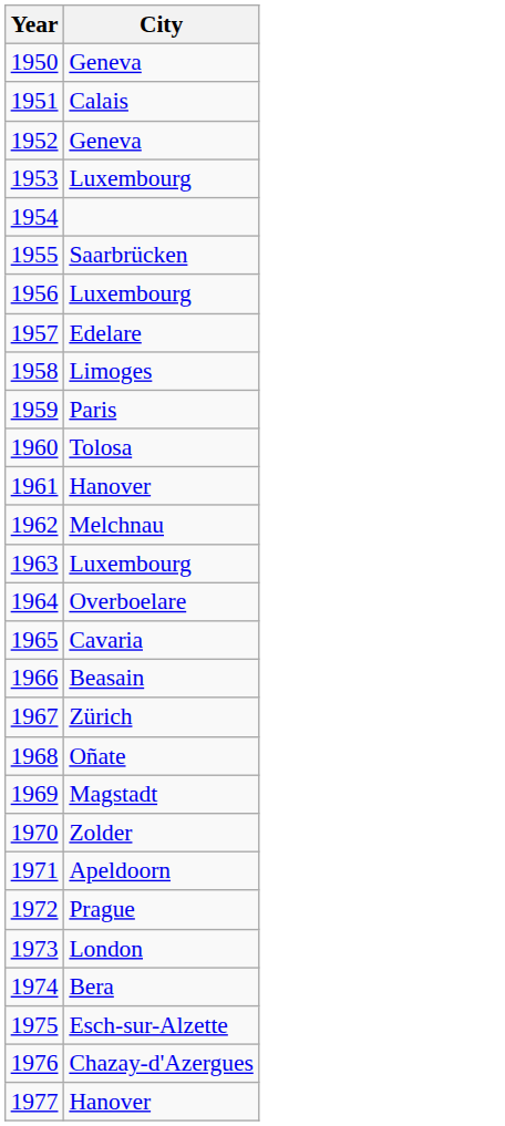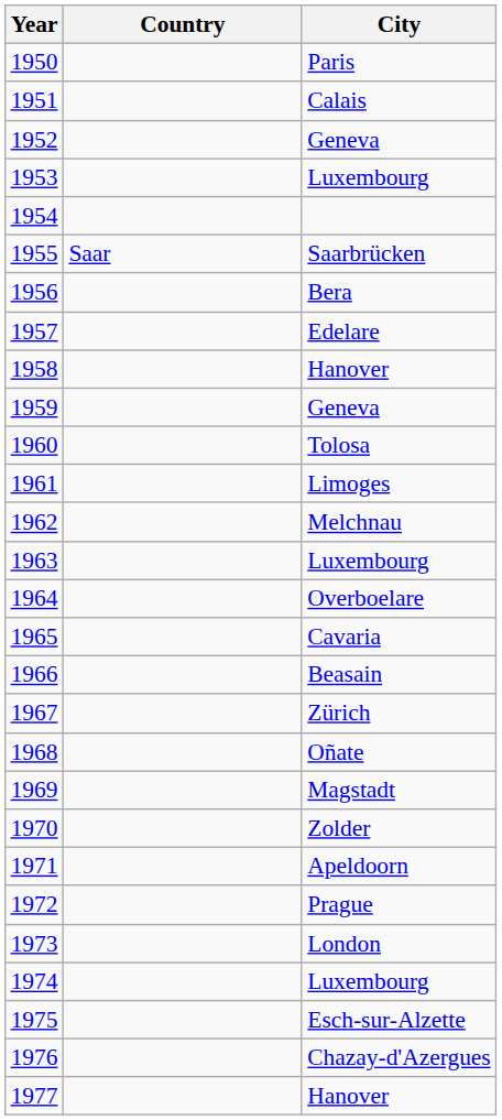 <table class="wikitable" style="font-size:97%;">
 <tr>
 <th>Year</th>
+<th width="150">Country</th>
 <th>City</th>
 </tr>
 <tr>
 <td><a href='#'>1950</a></td>
-<td><a href='#'>Geneva</a></td>
+<td></td>
+<td><a href='#'>Paris</a></td>
 </tr>
 <tr>
 <td><a href='#'>1951</a></td>
+<td></td>
 <td><a href='#'>Calais</a></td>
 </tr>
 <tr>
 <td><a href='#'>1952</a></td>
+<td></td>
 <td><a href='#'>Geneva</a></td>
 </tr>
 <tr>
 <td><a href='#'>1953</a></td>
+<td></td>
 <td><a href='#'>Luxembourg</a></td>
 </tr>
 <tr>
 <td><a href='#'>1954</a></td>
 <td></td>
+<td></td>
 </tr>
 <tr>
 <td><a href='#'>1955</a></td>
+<td> <a href='#'>Saar</a></td>
 <td><a href='#'>Saarbrücken</a></td>
 </tr>
 <tr>
 <td><a href='#'>1956</a></td>
-<td><a href='#'>Luxembourg</a></td>
+<td></td>
+<td><a href='#'>Bera</a></td>
 </tr>
 <tr>
 <td><a href='#'>1957</a></td>
+<td></td>
 <td><a href='#'>Edelare</a></td>
 </tr>
 <tr>
 <td><a href='#'>1958</a></td>
-<td><a href='#'>Limoges</a></td>
+<td></td>
+<td><a href='#'>Hanover</a></td>
 </tr>
 <tr>
 <td><a href='#'>1959</a></td>
-<td><a href='#'>Paris</a></td>
+<td></td>
+<td><a href='#'>Geneva</a></td>
 </tr>
 <tr>
 <td><a href='#'>1960</a></td>
+<td></td>
 <td><a href='#'>Tolosa</a></td>
 </tr>
 <tr>
 <td><a href='#'>1961</a></td>
-<td><a href='#'>Hanover</a></td>
+<td></td>
+<td><a href='#'>Limoges</a></td>
 </tr>
 <tr>
 <td><a href='#'>1962</a></td>
+<td></td>
 <td><a href='#'>Melchnau</a></td>
 </tr>
 <tr>
 <td><a href='#'>1963</a></td>
+<td></td>
 <td><a href='#'>Luxembourg</a></td>
 </tr>
 <tr>
 <td><a href='#'>1964</a></td>
+<td></td>
 <td><a href='#'>Overboelare</a></td>
 </tr>
 <tr>
 <td><a href='#'>1965</a></td>
+<td></td>
 <td><a href='#'>Cavaria</a></td>
 </tr>
 <tr>
 <td><a href='#'>1966</a></td>
+<td></td>
 <td><a href='#'>Beasain</a></td>
 </tr>
 <tr>
 <td><a href='#'>1967</a></td>
+<td></td>
 <td><a href='#'>Zürich</a></td>
 </tr>
 <tr>
 <td><a href='#'>1968</a></td>
+<td></td>
 <td><a href='#'>Oñate</a></td>
 </tr>
 <tr>
 <td><a href='#'>1969</a></td>
+<td></td>
 <td><a href='#'>Magstadt</a></td>
 </tr>
 <tr>
 <td><a href='#'>1970</a></td>
+<td></td>
 <td><a href='#'>Zolder</a></td>
 </tr>
 <tr>
 <td><a href='#'>1971</a></td>
+<td></td>
 <td><a href='#'>Apeldoorn</a></td>
 </tr>
 <tr>
 <td><a href='#'>1972</a></td>
+<td></td>
 <td><a href='#'>Prague</a></td>
 </tr>
 <tr>
 <td><a href='#'>1973</a></td>
+<td></td>
 <td><a href='#'>London</a></td>
 </tr>
 <tr>
 <td><a href='#'>1974</a></td>
-<td><a href='#'>Bera</a></td>
+<td></td>
+<td><a href='#'>Luxembourg</a></td>
 </tr>
 <tr>
 <td><a href='#'>1975</a></td>
+<td></td>
 <td><a href='#'>Esch-sur-Alzette</a></td>
 </tr>
 <tr>
 <td><a href='#'>1976</a></td>
+<td></td>
 <td><a href='#'>Chazay-d'Azergues</a></td>
 </tr>
 <tr>
 <td><a href='#'>1977</a></td>
+<td></td>
 <td><a href='#'>Hanover</a></td>
 </tr>
 </table>
